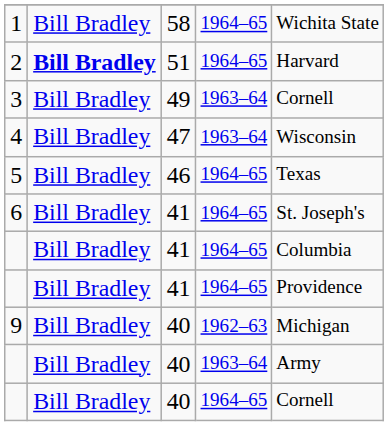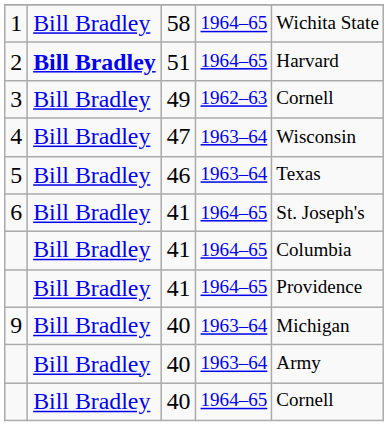 <table class="wikitable">
 <tr>
 </tr>
 <tr>
 <td>1</td>
 <td><a href='#'>Bill Bradley</a></td>
 <td>58</td>
 <td style="font-size:80%;"><a href='#'>1964–65</a></td>
 <td style="font-size:80%;">Wichita State</td>
 </tr>
 <tr>
 <td>2</td>
 <td><strong><a href='#'>Bill Bradley</a></strong></td>
 <td>51</td>
 <td style="font-size:80%;"><a href='#'>1964–65</a></td>
 <td style="font-size:80%;">Harvard</td>
 </tr>
 <tr>
 <td>3</td>
 <td><a href='#'>Bill Bradley</a></td>
 <td>49</td>
-<td style="font-size:80%;"><a href='#'>1963–64</a></td>
+<td style="font-size:80%;"><a href='#'>1962–63</a></td>
 <td style="font-size:80%;">Cornell</td>
 </tr>
 <tr>
 <td>4</td>
 <td><a href='#'>Bill Bradley</a></td>
 <td>47</td>
 <td style="font-size:80%;"><a href='#'>1963–64</a></td>
 <td style="font-size:80%;">Wisconsin</td>
 </tr>
 <tr>
 <td>5</td>
 <td><a href='#'>Bill Bradley</a></td>
 <td>46</td>
-<td style="font-size:80%;"><a href='#'>1964–65</a></td>
+<td style="font-size:80%;"><a href='#'>1963–64</a></td>
 <td style="font-size:80%;">Texas</td>
 </tr>
 <tr>
 <td>6</td>
 <td><a href='#'>Bill Bradley</a></td>
 <td>41</td>
 <td style="font-size:80%;"><a href='#'>1964–65</a></td>
 <td style="font-size:80%;">St. Joseph's</td>
 </tr>
 <tr>
 <td></td>
 <td><a href='#'>Bill Bradley</a></td>
 <td>41</td>
 <td style="font-size:80%;"><a href='#'>1964–65</a></td>
 <td style="font-size:80%;">Columbia</td>
 </tr>
 <tr>
 <td></td>
 <td><a href='#'>Bill Bradley</a></td>
 <td>41</td>
 <td style="font-size:80%;"><a href='#'>1964–65</a></td>
 <td style="font-size:80%;">Providence</td>
 </tr>
 <tr>
 <td>9</td>
 <td><a href='#'>Bill Bradley</a></td>
 <td>40</td>
-<td style="font-size:80%;"><a href='#'>1962–63</a></td>
+<td style="font-size:80%;"><a href='#'>1963–64</a></td>
 <td style="font-size:80%;">Michigan</td>
 </tr>
 <tr>
 <td></td>
 <td><a href='#'>Bill Bradley</a></td>
 <td>40</td>
 <td style="font-size:80%;"><a href='#'>1963–64</a></td>
 <td style="font-size:80%;">Army</td>
 </tr>
 <tr>
 <td></td>
 <td><a href='#'>Bill Bradley</a></td>
 <td>40</td>
 <td style="font-size:80%;"><a href='#'>1964–65</a></td>
 <td style="font-size:80%;">Cornell</td>
 </tr>
 </table>
